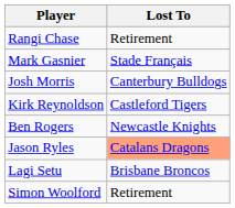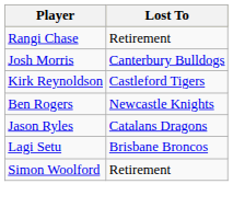 <table class="wikitable">
 <tr bgcolor=#bdb76b>
 <th>Player</th>
 <th>Lost To</th>
 </tr>
 <tr>
 <td><a href='#'>Rangi Chase</a></td>
 <td>Retirement</td>
-</tr>
-<tr>
-<td><a href='#'>Mark Gasnier</a></td>
-<td><a href='#'>Stade Français</a></td>
 </tr>
 <tr>
 <td><a href='#'>Josh Morris</a></td>
 <td><a href='#'>Canterbury Bulldogs</a></td>
 </tr>
 <tr>
 <td><a href='#'>Kirk Reynoldson</a></td>
 <td><a href='#'>Castleford Tigers</a></td>
 </tr>
 <tr>
 <td><a href='#'>Ben Rogers</a></td>
 <td><a href='#'>Newcastle Knights</a></td>
 </tr>
 <tr>
 <td><a href='#'>Jason Ryles</a></td>
-<td style="background: lightsalmon;"><a href='#'>Catalans Dragons</a></td>
+<td><a href='#'>Catalans Dragons</a></td>
 </tr>
 <tr>
 <td><a href='#'>Lagi Setu</a></td>
 <td><a href='#'>Brisbane Broncos</a></td>
 </tr>
 <tr>
 <td><a href='#'>Simon Woolford</a></td>
 <td>Retirement</td>
 </tr>
 </table>
